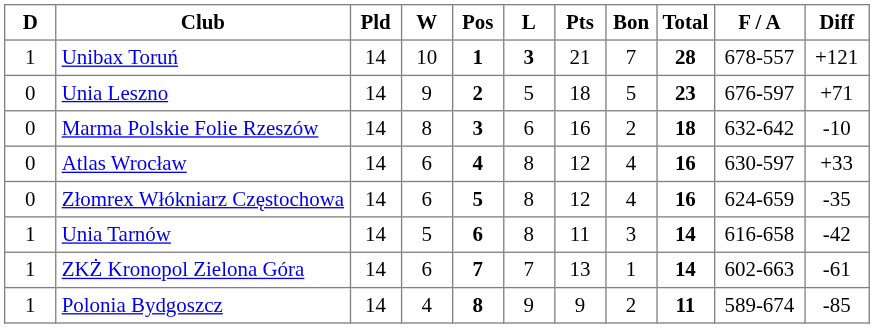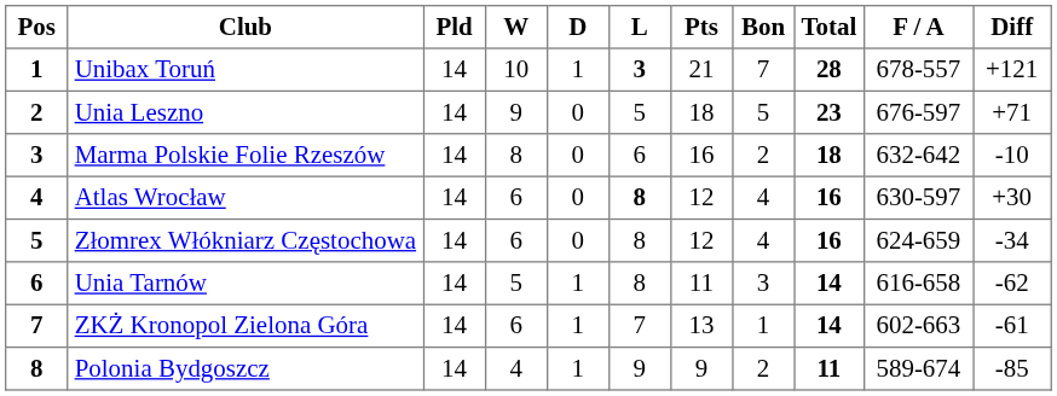 <table class="toccolours" border="1" cellpadding="4" cellspacing="0" style="border-collapse: collapse; margin:0;">
 <tr>
-<th width=30>D</th>
+<th width=30>Pos</th>
 <th>Club</th>
 <th width=30>Pld</th>
 <th width=30>W</th>
-<th width=30>Pos</th>
+<th width=30>D</th>
 <th width=30>L</th>
 <th width=30>Pts</th>
 <th width=30>Bon</th>
 <th width=30>Total</th>
 <th width=60>F / A</th>
 <th width=40>Diff</th>
 </tr>
 <tr align=center >
-<td>1</td>
+<th>1</th>
 <td align=left><a href='#'>Unibax Toruń</a></td>
 <td>14</td>
 <td>10</td>
-<th>1</th>
+<td>1</td>
 <td><strong>3</strong></td>
 <td>21</td>
 <td>7</td>
 <th>28</th>
 <td>678-557</td>
 <td>+121</td>
 </tr>
 <tr align=center >
-<td>0</td>
+<th>2</th>
 <td align=left><a href='#'>Unia Leszno</a></td>
 <td>14</td>
 <td>9</td>
-<th>2</th>
+<td>0</td>
 <td>5</td>
 <td>18</td>
 <td>5</td>
 <th>23</th>
 <td>676-597</td>
 <td>+71</td>
 </tr>
 <tr align=center >
-<td>0</td>
+<th>3</th>
 <td align=left><a href='#'>Marma Polskie Folie Rzeszów</a></td>
 <td>14</td>
 <td>8</td>
-<th>3</th>
+<td>0</td>
 <td>6</td>
 <td>16</td>
 <td>2</td>
 <th>18</th>
 <td>632-642</td>
 <td>-10</td>
 </tr>
 <tr align=center >
-<td>0</td>
+<th>4</th>
 <td align=left><a href='#'>Atlas Wrocław</a></td>
 <td>14</td>
 <td>6</td>
-<th>4</th>
-<td>8</td>
+<td>0</td>
+<td><strong>8</strong></td>
 <td>12</td>
 <td>4</td>
 <th>16</th>
 <td>630-597</td>
-<td>+33</td>
+<td>+30</td>
 </tr>
 <tr align=center >
-<td>0</td>
+<th>5</th>
 <td align=left><a href='#'>Złomrex Włókniarz Częstochowa</a></td>
 <td>14</td>
 <td>6</td>
-<th>5</th>
+<td>0</td>
 <td>8</td>
 <td>12</td>
 <td>4</td>
 <th>16</th>
 <td>624-659</td>
-<td>-35</td>
+<td>-34</td>
 </tr>
 <tr align=center >
-<td>1</td>
+<th>6</th>
 <td align=left><a href='#'>Unia Tarnów</a></td>
 <td>14</td>
 <td>5</td>
-<th>6</th>
+<td>1</td>
 <td>8</td>
 <td>11</td>
 <td>3</td>
 <th>14</th>
 <td>616-658</td>
-<td>-42</td>
+<td>-62</td>
 </tr>
 <tr align=center >
-<td>1</td>
+<th>7</th>
 <td align=left><a href='#'>ZKŻ Kronopol Zielona Góra</a></td>
 <td>14</td>
 <td>6</td>
-<th>7</th>
+<td>1</td>
 <td>7</td>
 <td>13</td>
 <td>1</td>
 <th>14</th>
 <td>602-663</td>
 <td>-61</td>
 </tr>
 <tr align=center >
-<td>1</td>
+<th>8</th>
 <td align=left><a href='#'>Polonia Bydgoszcz</a></td>
 <td>14</td>
 <td>4</td>
-<th>8</th>
+<td>1</td>
 <td>9</td>
 <td>9</td>
 <td>2</td>
 <th>11</th>
 <td>589-674</td>
 <td>-85</td>
 </tr>
 </table>
